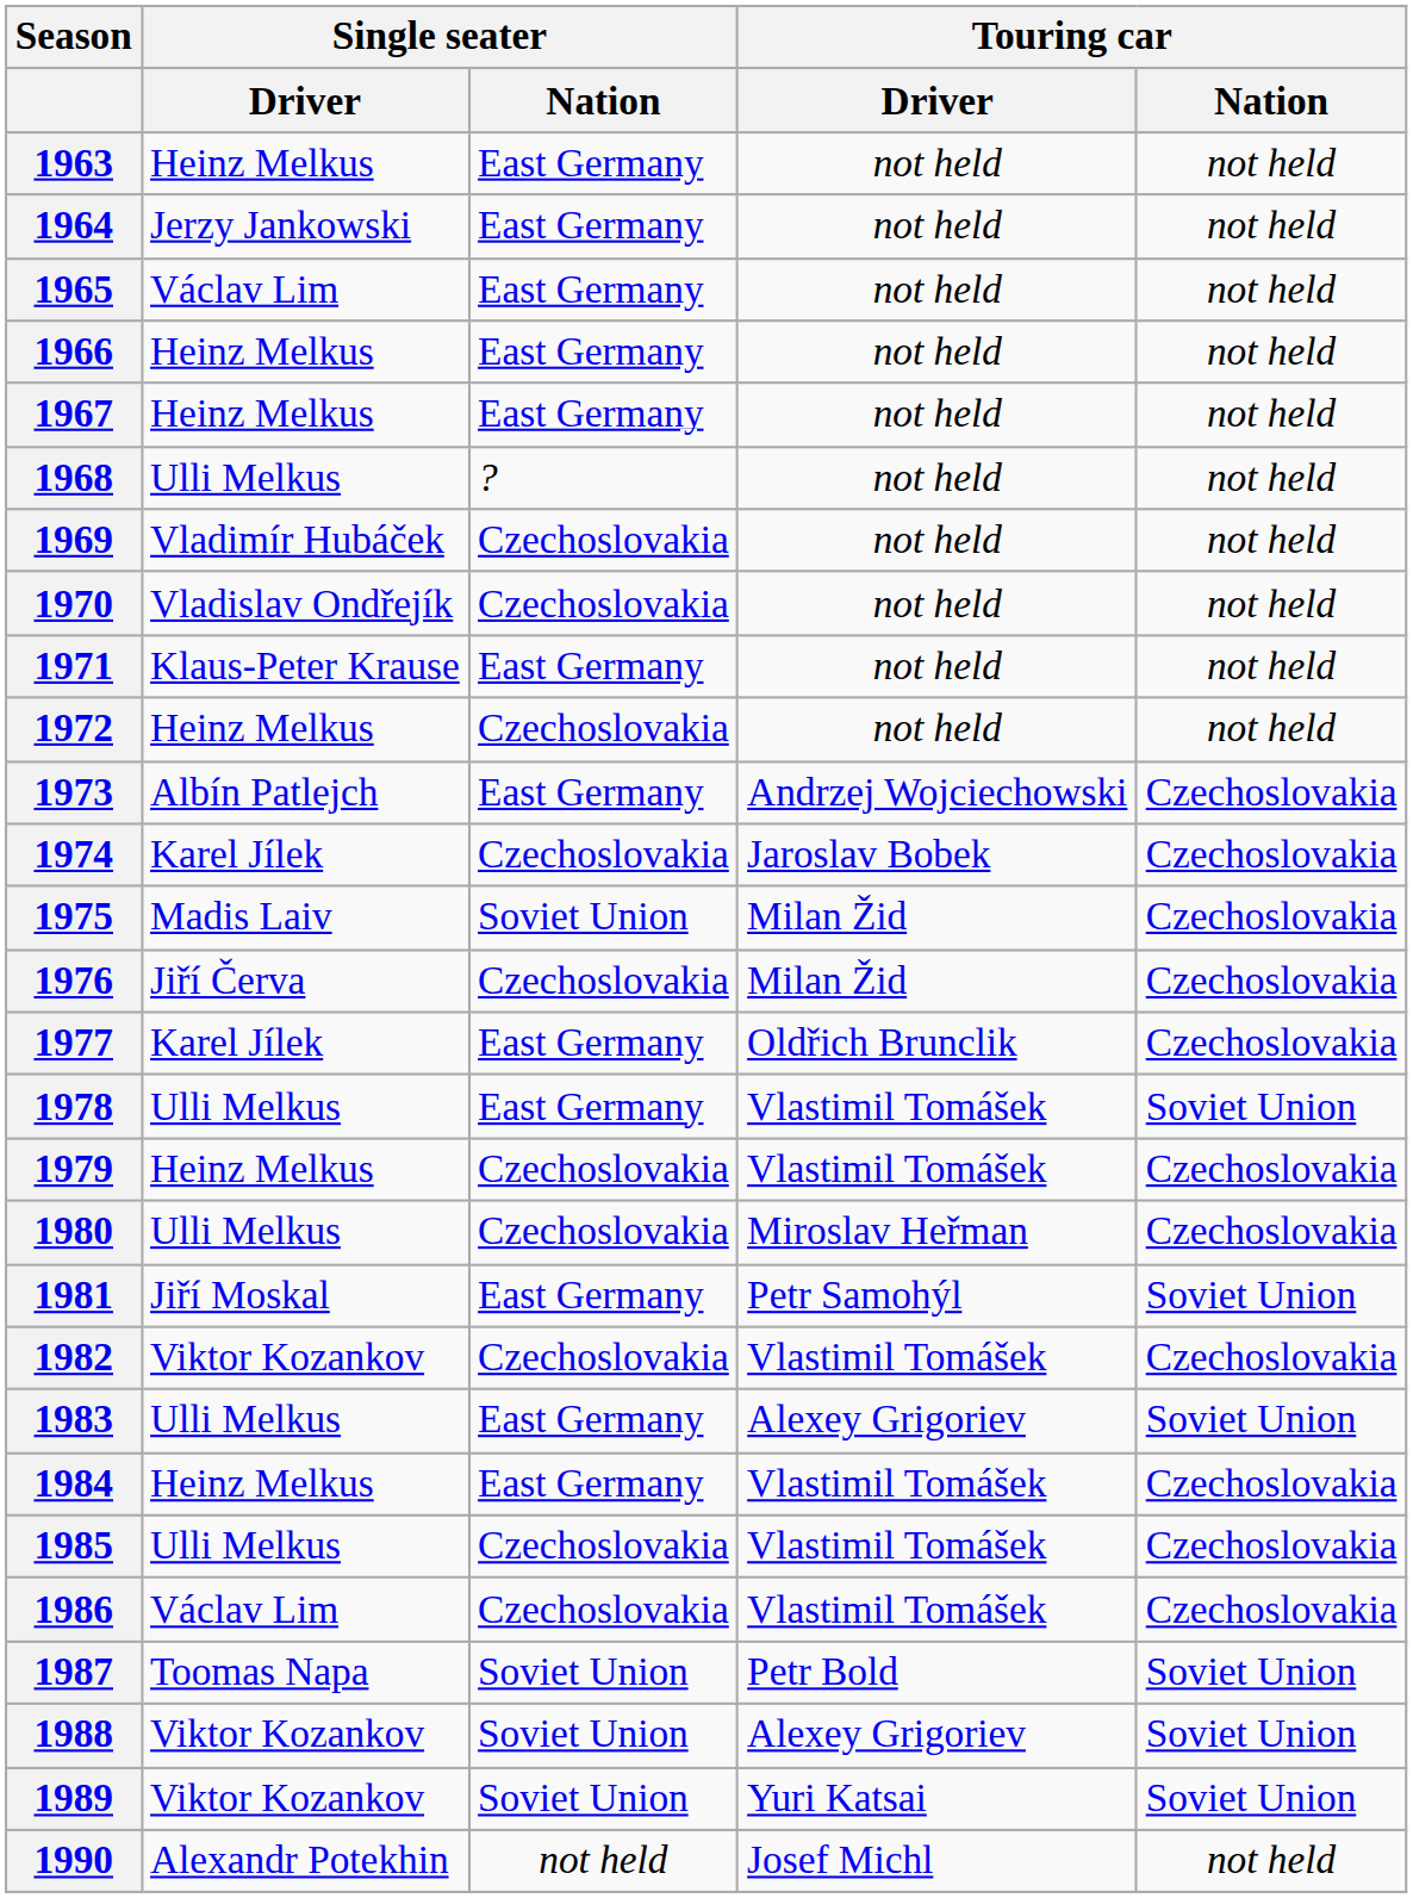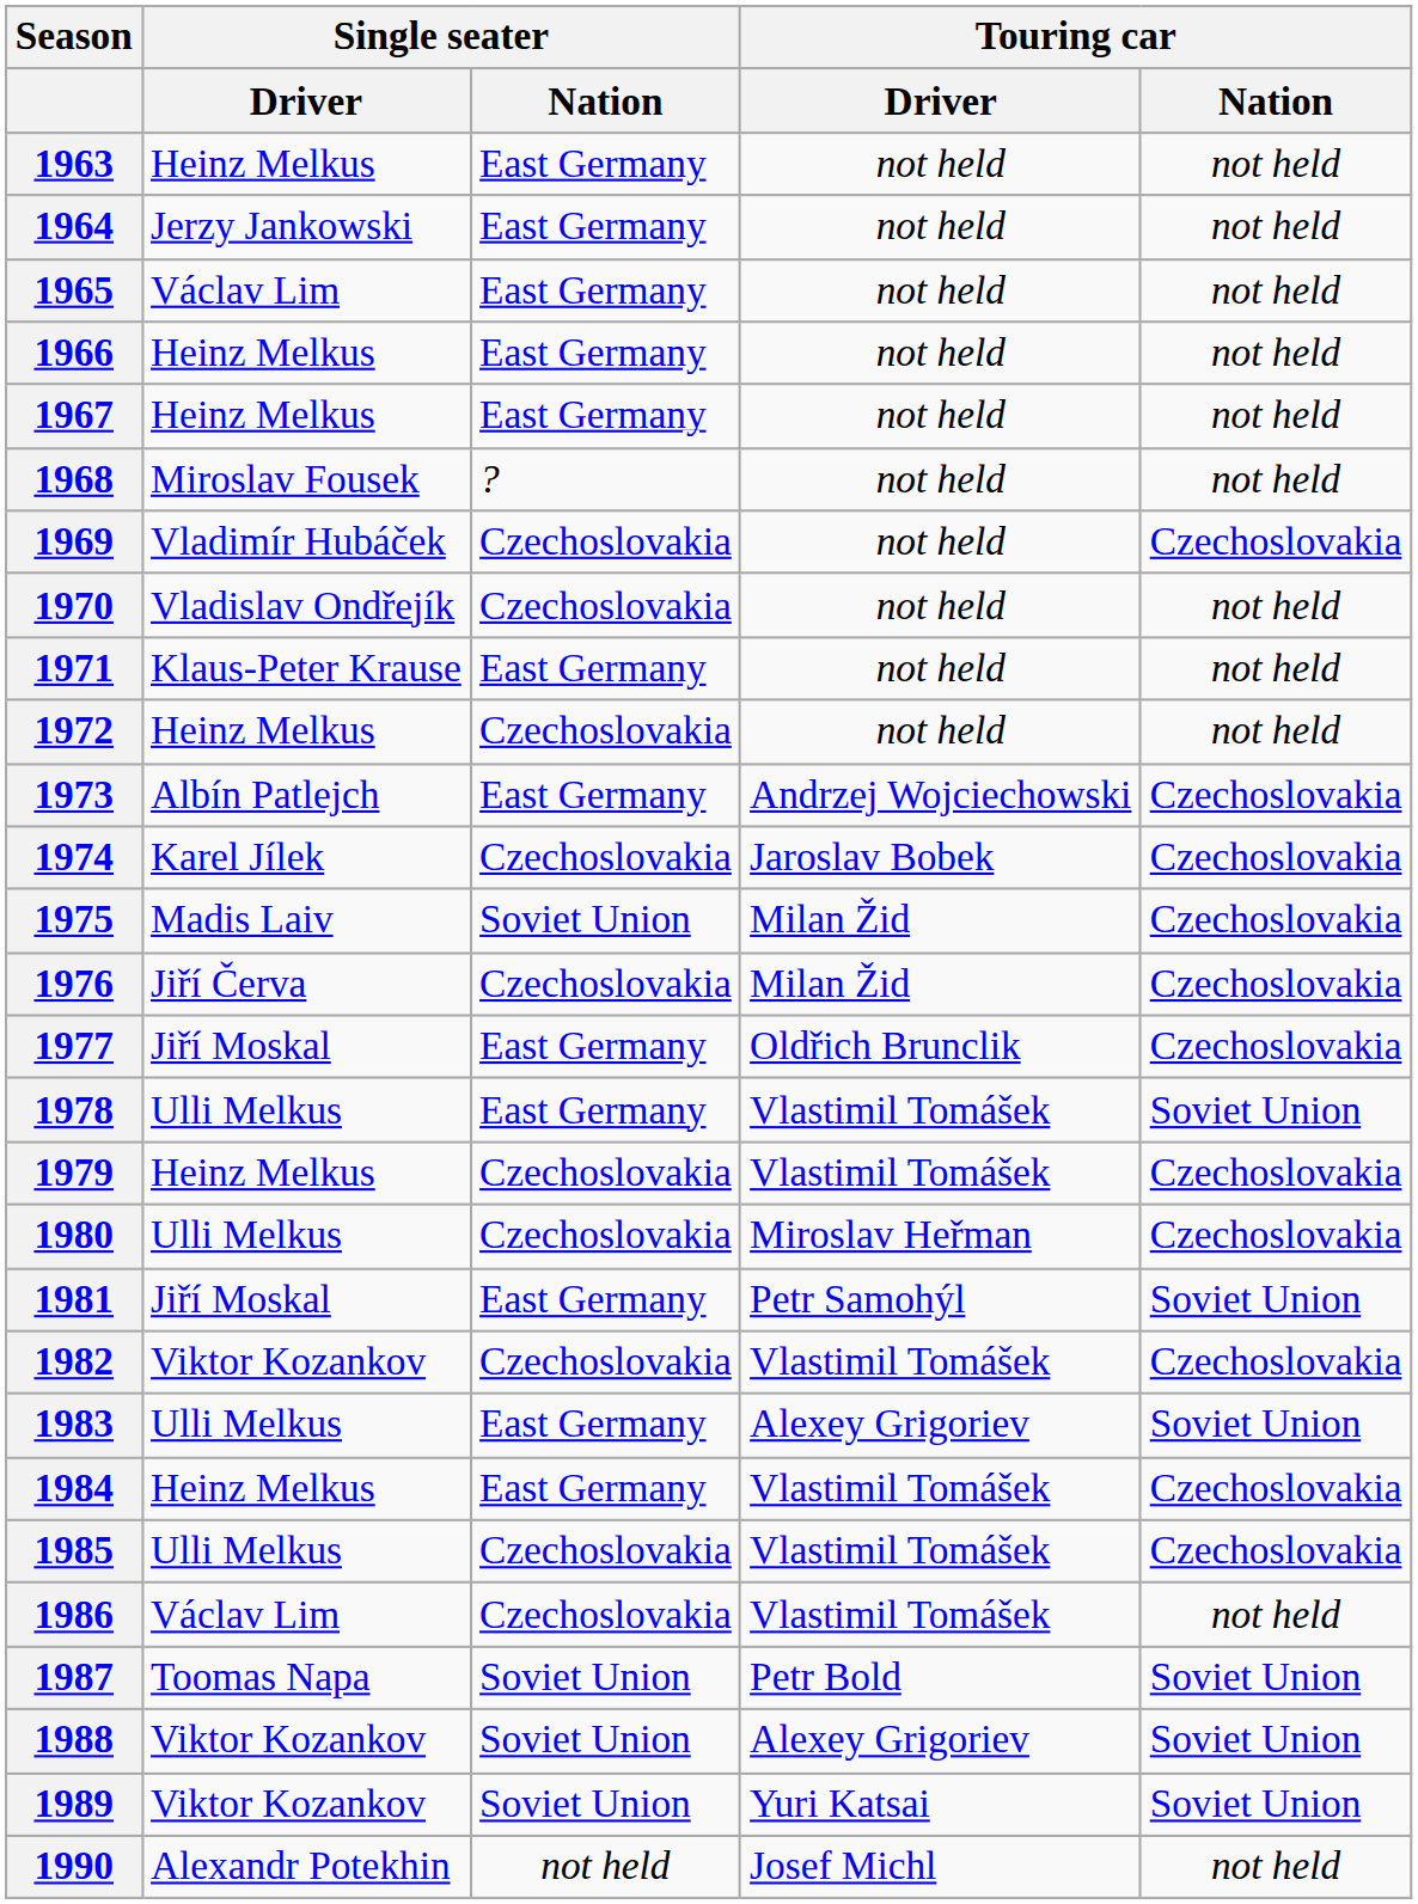 <table class="wikitable">
 <tr>
 <th>Season</th>
 <th colspan="2">Single seater</th>
 <th colspan="2">Touring car</th>
 </tr>
 <tr>
 <th></th>
 <th>Driver</th>
 <th>Nation</th>
 <th>Driver</th>
 <th>Nation</th>
 </tr>
 <tr>
 <th><a href='#'>1963</a></th>
 <td> <a href='#'>Heinz Melkus</a></td>
 <td> <a href='#'>East Germany</a></td>
 <td align="center"><em>not held</em></td>
 <td align="center"><em>not held</em></td>
 </tr>
 <tr>
 <th><a href='#'>1964</a></th>
 <td> <a href='#'>Jerzy Jankowski</a></td>
 <td> <a href='#'>East Germany</a></td>
 <td align="center"><em>not held</em></td>
 <td align="center"><em>not held</em></td>
 </tr>
 <tr>
 <th><a href='#'>1965</a></th>
 <td> <a href='#'>Václav Lim</a></td>
 <td> <a href='#'>East Germany</a></td>
 <td align="center"><em>not held</em></td>
 <td align="center"><em>not held</em></td>
 </tr>
 <tr>
 <th><a href='#'>1966</a></th>
 <td> <a href='#'>Heinz Melkus</a></td>
 <td> <a href='#'>East Germany</a></td>
 <td align="center"><em>not held</em></td>
 <td align="center"><em>not held</em></td>
 </tr>
 <tr>
 <th><a href='#'>1967</a></th>
 <td> <a href='#'>Heinz Melkus</a></td>
 <td> <a href='#'>East Germany</a></td>
 <td align="center"><em>not held</em></td>
 <td align="center"><em>not held</em></td>
 </tr>
 <tr>
 <th><a href='#'>1968</a></th>
-<td> <a href='#'>Ulli Melkus</a></td>
+<td> <a href='#'>Miroslav Fousek</a></td>
 <td> <em>?</em></td>
 <td align="center"><em>not held</em></td>
 <td align="center"><em>not held</em></td>
 </tr>
 <tr>
 <th><a href='#'>1969</a></th>
 <td> <a href='#'>Vladimír Hubáček</a></td>
 <td> <a href='#'>Czechoslovakia</a></td>
 <td align="center"><em>not held</em></td>
-<td align="center"><em>not held</em></td>
+<td> <a href='#'>Czechoslovakia</a></td>
 </tr>
 <tr>
 <th><a href='#'>1970</a></th>
 <td> <a href='#'>Vladislav Ondřejík</a></td>
 <td> <a href='#'>Czechoslovakia</a></td>
 <td align="center"><em>not held</em></td>
 <td align="center"><em>not held</em></td>
 </tr>
 <tr>
 <th><a href='#'>1971</a></th>
 <td> <a href='#'>Klaus-Peter Krause</a></td>
 <td> <a href='#'>East Germany</a></td>
 <td align="center"><em>not held</em></td>
 <td align="center"><em>not held</em></td>
 </tr>
 <tr>
 <th><a href='#'>1972</a></th>
 <td> <a href='#'>Heinz Melkus</a></td>
 <td> <a href='#'>Czechoslovakia</a></td>
 <td align="center"><em>not held</em></td>
 <td align="center"><em>not held</em></td>
 </tr>
 <tr>
 <th><a href='#'>1973</a></th>
 <td> <a href='#'>Albín Patlejch</a></td>
 <td> <a href='#'>East Germany</a></td>
 <td> <a href='#'>Andrzej Wojciechowski</a></td>
 <td> <a href='#'>Czechoslovakia</a></td>
 </tr>
 <tr>
 <th><a href='#'>1974</a></th>
 <td> <a href='#'>Karel Jílek</a></td>
 <td> <a href='#'>Czechoslovakia</a></td>
 <td> <a href='#'>Jaroslav Bobek</a></td>
 <td> <a href='#'>Czechoslovakia</a></td>
 </tr>
 <tr>
 <th><a href='#'>1975</a></th>
 <td> <a href='#'>Madis Laiv</a></td>
 <td> <a href='#'>Soviet Union</a></td>
 <td> <a href='#'>Milan Žid</a></td>
 <td> <a href='#'>Czechoslovakia</a></td>
 </tr>
 <tr>
 <th><a href='#'>1976</a></th>
 <td> <a href='#'>Jiří Červa</a></td>
 <td> <a href='#'>Czechoslovakia</a></td>
 <td> <a href='#'>Milan Žid</a></td>
 <td> <a href='#'>Czechoslovakia</a></td>
 </tr>
 <tr>
 <th><a href='#'>1977</a></th>
-<td> <a href='#'>Karel Jílek</a></td>
+<td> <a href='#'>Jiří Moskal</a></td>
 <td> <a href='#'>East Germany</a></td>
 <td> <a href='#'>Oldřich Brunclik</a></td>
 <td> <a href='#'>Czechoslovakia</a></td>
 </tr>
 <tr>
 <th><a href='#'>1978</a></th>
 <td> <a href='#'>Ulli Melkus</a></td>
 <td> <a href='#'>East Germany</a></td>
 <td> <a href='#'>Vlastimil Tomášek</a></td>
 <td> <a href='#'>Soviet Union</a></td>
 </tr>
 <tr>
 <th><a href='#'>1979</a></th>
 <td> <a href='#'>Heinz Melkus</a></td>
 <td> <a href='#'>Czechoslovakia</a></td>
 <td> <a href='#'>Vlastimil Tomášek</a></td>
 <td> <a href='#'>Czechoslovakia</a></td>
 </tr>
 <tr>
 <th><a href='#'>1980</a></th>
 <td> <a href='#'>Ulli Melkus</a></td>
 <td> <a href='#'>Czechoslovakia</a></td>
 <td> <a href='#'>Miroslav Heřman</a></td>
 <td> <a href='#'>Czechoslovakia</a></td>
 </tr>
 <tr>
 <th><a href='#'>1981</a></th>
 <td> <a href='#'>Jiří Moskal</a></td>
 <td> <a href='#'>East Germany</a></td>
 <td> <a href='#'>Petr Samohýl</a></td>
 <td> <a href='#'>Soviet Union</a></td>
 </tr>
 <tr>
 <th><a href='#'>1982</a></th>
 <td> <a href='#'>Viktor Kozankov</a></td>
 <td> <a href='#'>Czechoslovakia</a></td>
 <td> <a href='#'>Vlastimil Tomášek</a></td>
 <td> <a href='#'>Czechoslovakia</a></td>
 </tr>
 <tr>
 <th><a href='#'>1983</a></th>
 <td> <a href='#'>Ulli Melkus</a></td>
 <td> <a href='#'>East Germany</a></td>
 <td> <a href='#'>Alexey Grigoriev</a></td>
 <td> <a href='#'>Soviet Union</a></td>
 </tr>
 <tr>
 <th><a href='#'>1984</a></th>
 <td> <a href='#'>Heinz Melkus</a></td>
 <td> <a href='#'>East Germany</a></td>
 <td> <a href='#'>Vlastimil Tomášek</a></td>
 <td> <a href='#'>Czechoslovakia</a></td>
 </tr>
 <tr>
 <th><a href='#'>1985</a></th>
 <td> <a href='#'>Ulli Melkus</a></td>
 <td> <a href='#'>Czechoslovakia</a></td>
 <td> <a href='#'>Vlastimil Tomášek</a></td>
 <td> <a href='#'>Czechoslovakia</a></td>
 </tr>
 <tr>
 <th><a href='#'>1986</a></th>
 <td> <a href='#'>Václav Lim</a></td>
 <td> <a href='#'>Czechoslovakia</a></td>
 <td> <a href='#'>Vlastimil Tomášek</a></td>
-<td> <a href='#'>Czechoslovakia</a></td>
+<td align="center"><em>not held</em></td>
 </tr>
 <tr>
 <th><a href='#'>1987</a></th>
 <td> <a href='#'>Toomas Napa</a></td>
 <td> <a href='#'>Soviet Union</a></td>
 <td> <a href='#'>Petr Bold</a></td>
 <td> <a href='#'>Soviet Union</a></td>
 </tr>
 <tr>
 <th><a href='#'>1988</a></th>
 <td> <a href='#'>Viktor Kozankov</a></td>
 <td> <a href='#'>Soviet Union</a></td>
 <td> <a href='#'>Alexey Grigoriev</a></td>
 <td> <a href='#'>Soviet Union</a></td>
 </tr>
 <tr>
 <th><a href='#'>1989</a></th>
 <td> <a href='#'>Viktor Kozankov</a></td>
 <td> <a href='#'>Soviet Union</a></td>
 <td> <a href='#'>Yuri Katsai</a></td>
 <td> <a href='#'>Soviet Union</a></td>
 </tr>
 <tr>
 <th><a href='#'>1990</a></th>
 <td> <a href='#'>Alexandr Potekhin</a></td>
 <td align="center"><em>not held</em></td>
 <td> <a href='#'>Josef Michl</a></td>
 <td align="center"><em>not held</em></td>
 </tr>
 </table>
